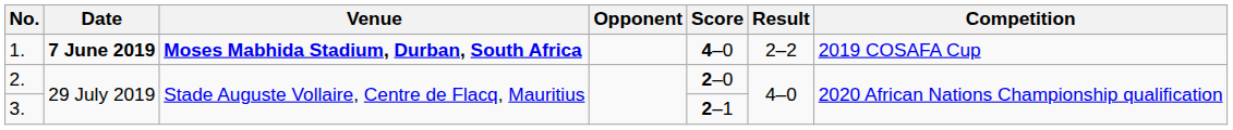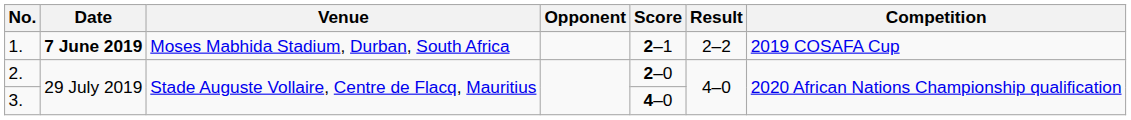 <table class="wikitable" style="font-size:100%;">
 <tr>
 <th>No.</th>
 <th>Date</th>
 <th>Venue</th>
 <th>Opponent</th>
 <th>Score</th>
 <th>Result</th>
 <th>Competition</th>
 </tr>
 <tr>
 <td>1.</td>
 <td><strong>7 June 2019</strong></td>
-<td><strong><a href='#'>Moses Mabhida Stadium</a>, <a href='#'>Durban</a>, <a href='#'>South Africa</a></strong></td>
+<td><a href='#'>Moses Mabhida Stadium</a>, <a href='#'>Durban</a>, <a href='#'>South Africa</a></td>
 <td></td>
-<td align=center><strong>4</strong>–0</td>
+<td align=center><strong>2</strong>–1</td>
 <td align=center>2–2 </td>
 <td><a href='#'>2019 COSAFA Cup</a></td>
 </tr>
 <tr>
 <td>2.</td>
 <td rowspan="2">29 July 2019</td>
 <td rowspan="2"><a href='#'>Stade Auguste Vollaire</a>, <a href='#'>Centre de Flacq</a>, <a href='#'>Mauritius</a></td>
 <td rowspan="2"></td>
 <td align=center><strong>2</strong>–0</td>
 <td rowspan="2" style="text-align:center">4–0</td>
 <td rowspan="2"><a href='#'>2020 African Nations Championship qualification</a></td>
 </tr>
 <tr>
 <td>3.</td>
-<td align=center><strong>2</strong>–1</td>
+<td align=center><strong>4</strong>–0</td>
 </tr>
 </table>
